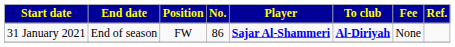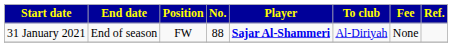 <table class="wikitable sortable">
 <tr>
 <th style="background:#000099; color:yellow;"><strong>Start date</strong></th>
 <th style="background:#000099; color:yellow;"><strong>End date</strong></th>
 <th style="background:#000099; color:yellow;"><strong>Position</strong></th>
 <th style="background:#000099; color:yellow;"><strong>No.</strong></th>
 <th style="background:#000099; color:yellow;"><strong>Player</strong></th>
 <th style="background:#000099; color:yellow;"><strong>To club</strong></th>
 <th style="background:#000099; color:yellow;"><strong>Fee</strong></th>
 <th style="background:#000099; color:yellow;"><strong>Ref.</strong></th>
 </tr>
 <tr>
 <td>31 January 2021</td>
 <td>End of season</td>
 <td style="text-align:center;">FW</td>
-<td style="text-align:center;">86</td>
+<td style="text-align:center;">88</td>
 <td style="text-align:left;"><strong> <a href='#'>Sajar Al-Shammeri</a></strong></td>
-<td style="text-align:left;"><strong> <a href='#'>Al-Diriyah</a></strong></td>
+<td style="text-align:left;"> <a href='#'>Al-Diriyah</a></td>
 <td>None</td>
 <td></td>
 </tr>
 <tr>
 </tr>
 </table>
